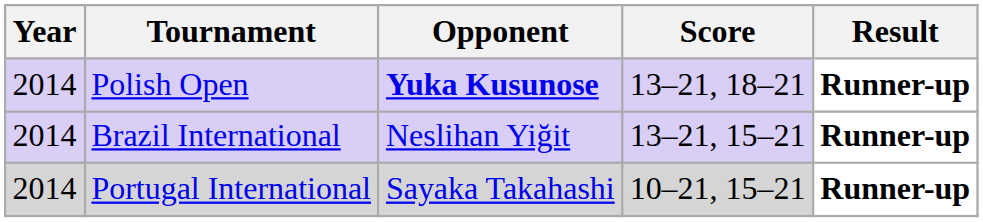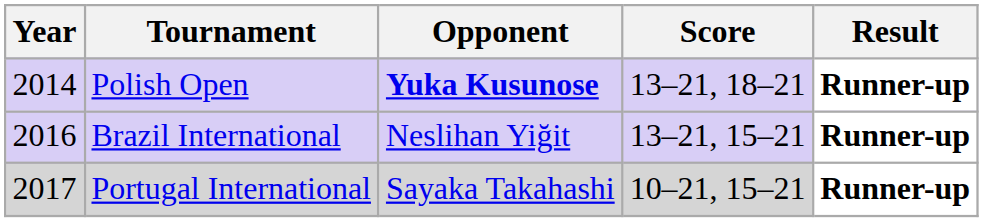 <table class="sortable wikitable" style="font-size: 90%;">
 <tr>
 <th>Year</th>
 <th>Tournament</th>
 <th>Opponent</th>
 <th>Score</th>
 <th>Result</th>
 </tr>
 <tr style="background:#D8CEF6">
 <td align="center">2014</td>
 <td align="left"><a href='#'>Polish Open</a></td>
 <td align="left"><strong> <a href='#'>Yuka Kusunose</a></strong></td>
 <td align="left">13–21, 18–21</td>
 <td style="text-align:left; background:white"> <strong>Runner-up</strong></td>
 </tr>
 <tr style="background:#D8CEF6">
-<td align="center">2014</td>
+<td align="center">2016</td>
 <td align="left"><a href='#'>Brazil International</a></td>
 <td align="left"> <a href='#'>Neslihan Yiğit</a></td>
 <td align="left">13–21, 15–21</td>
 <td style="text-align:left; background:white"> <strong>Runner-up</strong></td>
 </tr>
 <tr style="background:#D5D5D5">
-<td align="center">2014</td>
+<td align="center">2017</td>
 <td align="left"><a href='#'>Portugal International</a></td>
 <td align="left"> <a href='#'>Sayaka Takahashi</a></td>
 <td align="left">10–21, 15–21</td>
 <td style="text-align:left; background:white"> <strong>Runner-up</strong></td>
 </tr>
 </table>
